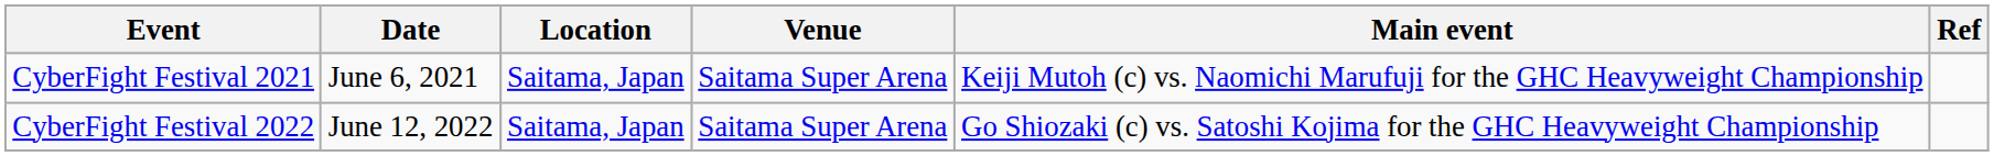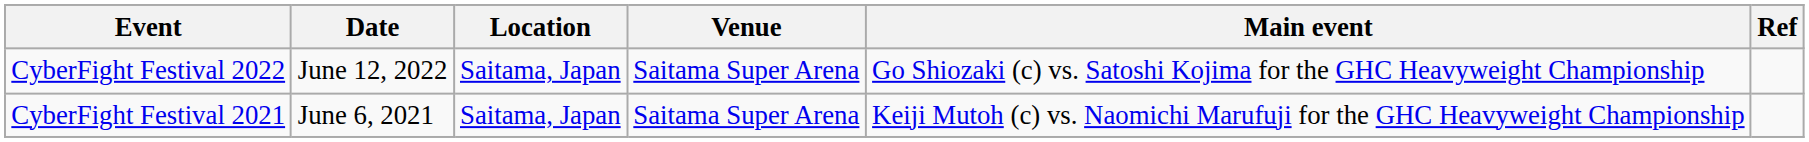 <table class="wikitable" style="font-size:85%;">
 <tr>
 <th>Event</th>
 <th>Date</th>
 <th>Location</th>
 <th>Venue</th>
 <th>Main event</th>
 <th>Ref</th>
 </tr>
 <tr>
+<td><a href='#'>CyberFight Festival 2022</a></td>
+<td>June 12, 2022</td>
+<td><a href='#'>Saitama, Japan</a></td>
+<td><a href='#'>Saitama Super Arena</a></td>
+<td><a href='#'>Go Shiozaki</a> (c) vs. <a href='#'>Satoshi Kojima</a> for the <a href='#'>GHC Heavyweight Championship</a></td>
+<td></td>
+</tr>
+<tr>
 <td><a href='#'>CyberFight Festival 2021</a></td>
 <td>June 6, 2021</td>
 <td><a href='#'>Saitama, Japan</a></td>
 <td><a href='#'>Saitama Super Arena</a></td>
 <td><a href='#'>Keiji Mutoh</a> (c) vs. <a href='#'>Naomichi Marufuji</a> for the <a href='#'>GHC Heavyweight Championship</a></td>
 <td></td>
 </tr>
-<tr>
-<td><a href='#'>CyberFight Festival 2022</a></td>
-<td>June 12, 2022</td>
-<td><a href='#'>Saitama, Japan</a></td>
-<td><a href='#'>Saitama Super Arena</a></td>
-<td><a href='#'>Go Shiozaki</a> (c) vs. <a href='#'>Satoshi Kojima</a> for the <a href='#'>GHC Heavyweight Championship</a></td>
-<td></td>
-</tr>
 </table>
